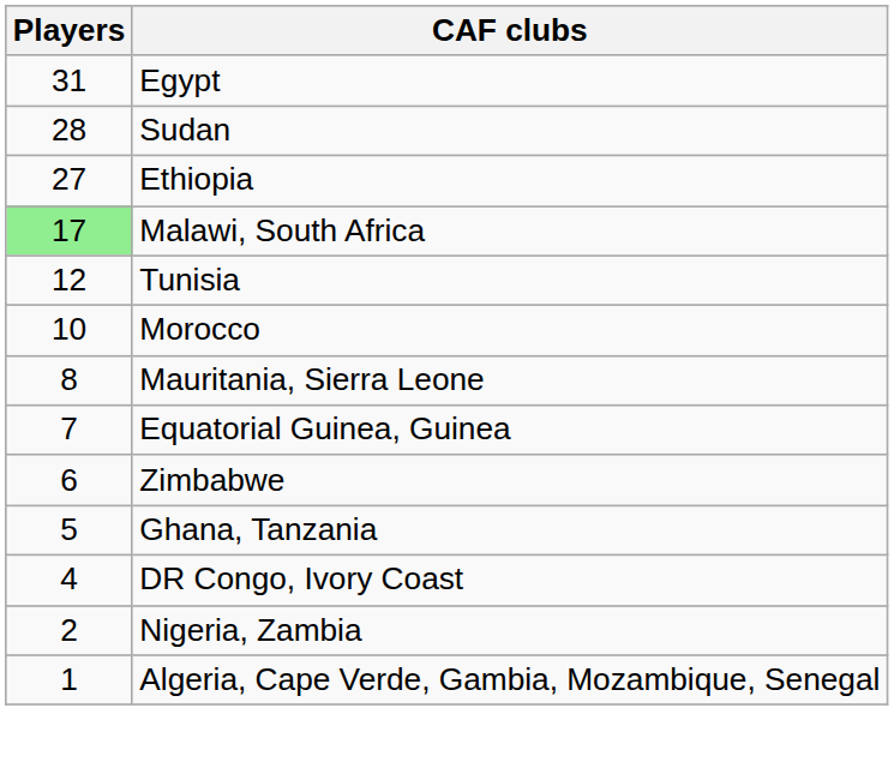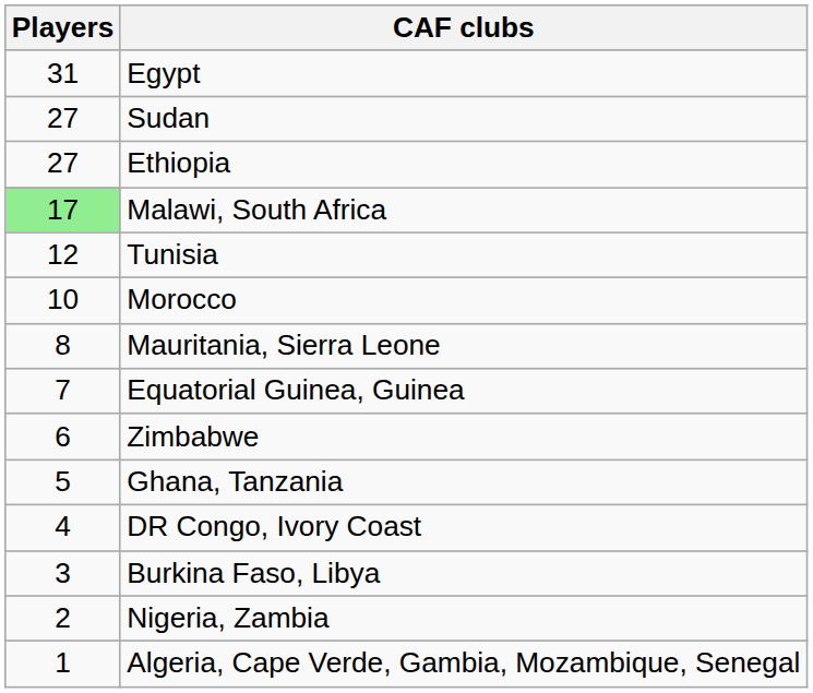 <table class="wikitable">
 <tr>
 <th>Players</th>
 <th>CAF clubs</th>
 </tr>
 <tr>
 <td align="center">31</td>
 <td> Egypt</td>
 </tr>
 <tr>
-<td align="center">28</td>
+<td align="center">27</td>
 <td> Sudan</td>
 </tr>
 <tr>
 <td align="center">27</td>
 <td> Ethiopia</td>
 </tr>
 <tr>
 <td align="center" style="background: lightgreen;">17</td>
 <td> Malawi,  South Africa</td>
 </tr>
 <tr>
 <td align="center">12</td>
 <td> Tunisia</td>
 </tr>
 <tr>
 <td align="center">10</td>
 <td> Morocco</td>
 </tr>
 <tr>
 <td align="center">8</td>
 <td> Mauritania,  Sierra Leone</td>
 </tr>
 <tr>
 <td align="center">7</td>
 <td> Equatorial Guinea,  Guinea</td>
 </tr>
 <tr>
 <td align="center">6</td>
 <td> Zimbabwe</td>
 </tr>
 <tr>
 <td align="center">5</td>
 <td> Ghana,  Tanzania</td>
 </tr>
 <tr>
 <td align="center">4</td>
 <td> DR Congo,  Ivory Coast</td>
 </tr>
 <tr>
+<td align="center">3</td>
+<td>Burkina Faso,  Libya</td>
+</tr>
+<tr>
 <td align="center">2</td>
 <td> Nigeria,  Zambia</td>
 </tr>
 <tr>
 <td align="center">1</td>
 <td> Algeria,  Cape Verde,  Gambia,  Mozambique,  Senegal</td>
 </tr>
 </table>
